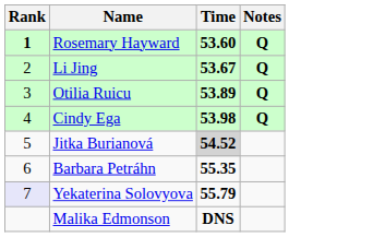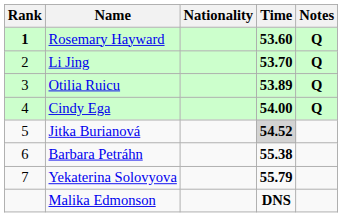 <table class="wikitable sortable" style="text-align:center">
 <tr>
 <th>Rank</th>
 <th>Name</th>
+<th>Nationality</th>
 <th>Time</th>
 <th>Notes</th>
 </tr>
 <tr bgcolor=ccffcc>
 <td><strong>1</strong></td>
 <td align=left><a href='#'>Rosemary Hayward</a></td>
+<td align=left></td>
 <td><strong>53.60</strong></td>
 <td><strong>Q</strong></td>
 </tr>
 <tr bgcolor=ccffcc>
 <td>2</td>
 <td align=left><a href='#'>Li Jing</a></td>
-<td><strong>53.67</strong></td>
+<td align=left></td>
+<td><strong>53.70</strong></td>
 <td><strong>Q</strong></td>
 </tr>
 <tr bgcolor=ccffcc>
 <td>3</td>
 <td align=left><a href='#'>Otilia Ruicu</a></td>
+<td align=left></td>
 <td><strong>53.89</strong></td>
 <td><strong>Q</strong></td>
 </tr>
 <tr bgcolor=ccffcc>
 <td>4</td>
 <td align=left><a href='#'>Cindy Ega</a></td>
-<td><strong>53.98</strong></td>
+<td align=left></td>
+<td><strong>54.00</strong></td>
 <td><strong>Q</strong></td>
 </tr>
 <tr>
 <td>5</td>
 <td align=left><a href='#'>Jitka Burianová</a></td>
+<td align=left></td>
 <td style="background: lightgrey;"><strong>54.52</strong></td>
 <td></td>
 </tr>
 <tr>
 <td>6</td>
 <td align=left><a href='#'>Barbara Petráhn</a></td>
-<td><strong>55.35</strong></td>
+<td align=left></td>
+<td><strong>55.38</strong></td>
 <td></td>
 </tr>
 <tr>
-<td style="background: lavender;">7</td>
+<td>7</td>
 <td align=left><a href='#'>Yekaterina Solovyova</a></td>
+<td align=left></td>
 <td><strong>55.79</strong></td>
 <td></td>
 </tr>
 <tr>
 <td></td>
 <td align=left><a href='#'>Malika Edmonson</a></td>
+<td align=left></td>
 <td><strong>DNS</strong></td>
 <td></td>
 </tr>
 </table>
